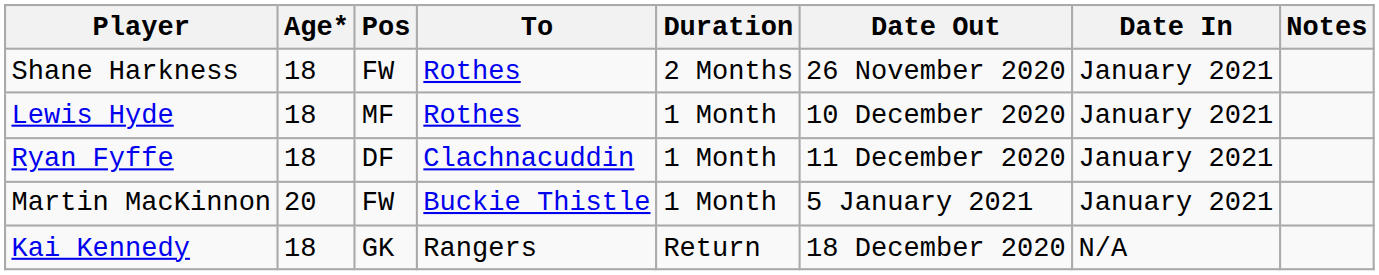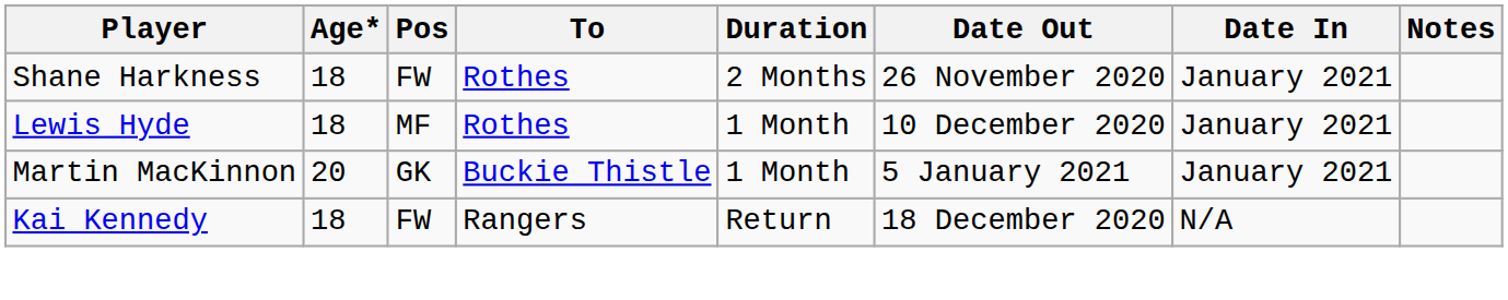 <table class="wikitable">
 <tr>
 <th>Player</th>
 <th>Age*</th>
 <th>Pos</th>
 <th>To</th>
 <th>Duration</th>
 <th>Date Out</th>
 <th>Date In</th>
 <th>Notes</th>
 </tr>
 <tr>
 <td> Shane Harkness</td>
 <td>18</td>
 <td>FW</td>
 <td> <a href='#'>Rothes</a></td>
 <td>2 Months</td>
 <td>26 November 2020</td>
 <td>January 2021</td>
 <td></td>
 </tr>
 <tr>
 <td> <a href='#'>Lewis Hyde</a></td>
 <td>18</td>
 <td>MF</td>
 <td> <a href='#'>Rothes</a></td>
 <td>1 Month</td>
 <td>10 December 2020</td>
 <td>January 2021</td>
 <td></td>
 </tr>
 <tr>
-<td> <a href='#'>Ryan Fyffe</a></td>
-<td>18</td>
-<td>DF</td>
-<td> <a href='#'>Clachnacuddin</a></td>
-<td>1 Month</td>
-<td>11 December 2020</td>
-<td>January 2021</td>
-<td></td>
-</tr>
-<tr>
 <td> Martin MacKinnon</td>
 <td>20</td>
-<td>FW</td>
+<td>GK</td>
 <td> <a href='#'>Buckie Thistle</a></td>
 <td>1 Month</td>
 <td>5 January 2021</td>
 <td>January 2021</td>
 <td></td>
 </tr>
 <tr>
 <td> <a href='#'>Kai Kennedy</a></td>
 <td>18</td>
-<td>GK</td>
+<td>FW</td>
 <td> Rangers</td>
 <td>Return</td>
 <td>18 December 2020</td>
 <td>N/A</td>
 <td></td>
 </tr>
 </table>
